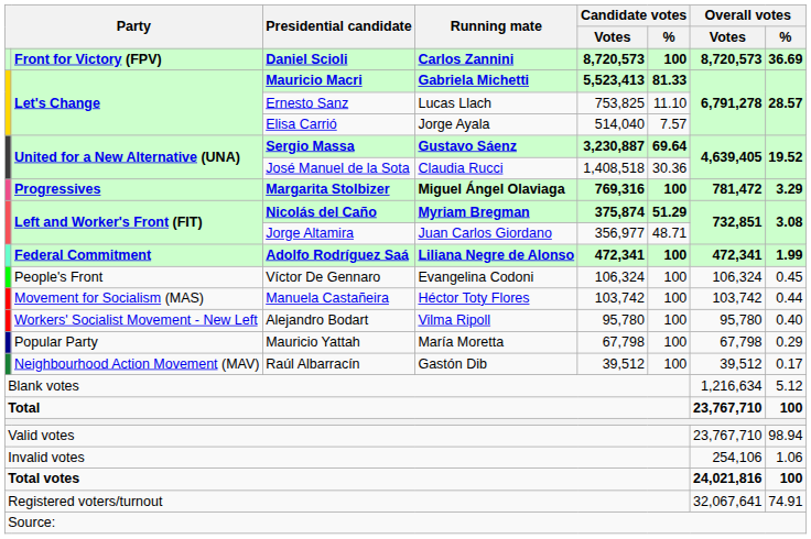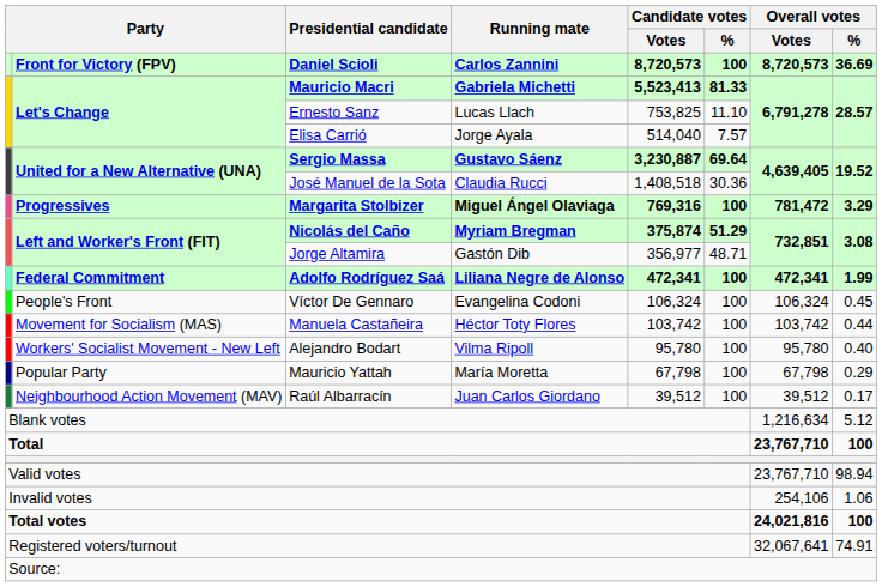 <table class=wikitable style=text-align:right>
 <tr>
 <th colspan=2 rowspan=2>Party</th>
 <th rowspan=2>Presidential candidate</th>
 <th rowspan=2>Running mate</th>
 <th colspan=2>Candidate votes</th>
 <th colspan=2>Overall votes</th>
 </tr>
 <tr>
 <th>Votes</th>
 <th>%</th>
 <th>Votes</th>
 <th>%</th>
 </tr>
 <tr style="font-weight:bold" bgcolor=#cfc>
 <td bgcolor=></td>
 <td align=left><a href='#'>Front for Victory</a> (FPV)</td>
 <td align=left><a href='#'>Daniel Scioli</a></td>
 <td align=left><a href='#'>Carlos Zannini</a></td>
 <td>8,720,573</td>
 <td>100</td>
 <td>8,720,573</td>
 <td>36.69</td>
 </tr>
 <tr style="font-weight:bold" bgcolor=#cfc>
 <td rowspan=3 bgcolor=gold></td>
 <td rowspan=3 align=left><a href='#'>Let's Change</a></td>
 <td align=left><a href='#'>Mauricio Macri</a></td>
 <td align=left><a href='#'>Gabriela Michetti</a></td>
 <td>5,523,413</td>
 <td>81.33</td>
 <td rowspan=3>6,791,278</td>
 <td rowspan=3>28.57</td>
 </tr>
 <tr>
 <td align=left><a href='#'>Ernesto Sanz</a></td>
 <td align=left>Lucas Llach</td>
 <td>753,825</td>
 <td>11.10</td>
 </tr>
 <tr>
 <td align=left><a href='#'>Elisa Carrió</a></td>
 <td align=left>Jorge Ayala</td>
 <td>514,040</td>
 <td>7.57</td>
 </tr>
 <tr style="font-weight:bold" bgcolor=#cfc>
 <td rowspan=2 bgcolor=3C3C3C></td>
 <td rowspan=2 align=left><a href='#'>United for a New Alternative</a> (UNA)</td>
 <td align=left><a href='#'>Sergio Massa</a></td>
 <td align=left><a href='#'>Gustavo Sáenz</a></td>
 <td>3,230,887</td>
 <td>69.64</td>
 <td rowspan=2>4,639,405</td>
 <td rowspan=2>19.52</td>
 </tr>
 <tr>
 <td align=left><a href='#'>José Manuel de la Sota</a></td>
 <td align=left><a href='#'>Claudia Rucci</a></td>
 <td>1,408,518</td>
 <td>30.36</td>
 </tr>
 <tr style="font-weight:bold" bgcolor=#cfc>
 <td bgcolor=EE4D8B></td>
 <td align=left><a href='#'>Progressives</a></td>
 <td align=left><a href='#'>Margarita Stolbizer</a></td>
 <td align=left>Miguel Ángel Olaviaga</td>
 <td>769,316</td>
 <td>100</td>
 <td>781,472</td>
 <td>3.29</td>
 </tr>
 <tr style="font-weight:bold" bgcolor=#cfc>
 <td rowspan=2 bgcolor=#F65058></td>
 <td rowspan=2 align=left><a href='#'>Left and Worker's Front</a> (FIT)</td>
 <td align=left><a href='#'>Nicolás del Caño</a></td>
 <td align=left><a href='#'>Myriam Bregman</a></td>
 <td>375,874</td>
 <td>51.29</td>
 <td rowspan=2>732,851</td>
 <td rowspan=2>3.08</td>
 </tr>
 <tr>
 <td align=left><a href='#'>Jorge Altamira</a></td>
-<td align=left><a href='#'>Juan Carlos Giordano</a></td>
+<td align=left>Gastón Dib</td>
 <td>356,977</td>
 <td>48.71</td>
 </tr>
 <tr style="font-weight:bold" bgcolor=#cfc>
 <td bgcolor=66FFCC></td>
 <td align=left><a href='#'>Federal Commitment</a></td>
 <td align=left><a href='#'>Adolfo Rodríguez Saá</a></td>
 <td align=left><a href='#'>Liliana Negre de Alonso</a></td>
 <td>472,341</td>
 <td>100</td>
 <td>472,341</td>
 <td>1.99</td>
 </tr>
 <tr>
 <td bgcolor=lime></td>
 <td align=left>People's Front</td>
 <td align=left>Víctor De Gennaro</td>
 <td align=left>Evangelina Codoni</td>
 <td>106,324</td>
 <td>100</td>
 <td>106,324</td>
 <td>0.45</td>
 </tr>
 <tr>
 <td bgcolor=red></td>
 <td align=left><a href='#'>Movement for Socialism</a> (MAS)</td>
 <td align=left><a href='#'>Manuela Castañeira</a></td>
 <td align=left><a href='#'>Héctor Toty Flores</a></td>
 <td>103,742</td>
 <td>100</td>
 <td>103,742</td>
 <td>0.44</td>
 </tr>
 <tr>
 <td bgcolor=red></td>
 <td align=left><a href='#'>Workers' Socialist Movement - New Left</a></td>
 <td align=left>Alejandro Bodart</td>
 <td align=left><a href='#'>Vilma Ripoll</a></td>
 <td>95,780</td>
 <td>100</td>
 <td>95,780</td>
 <td>0.40</td>
 </tr>
 <tr>
 <td bgcolor=darkblue></td>
 <td align=left>Popular Party</td>
 <td align=left>Mauricio Yattah</td>
 <td align=left>María Moretta</td>
 <td>67,798</td>
 <td>100</td>
 <td>67,798</td>
 <td>0.29</td>
 </tr>
 <tr>
 <td bgcolor=#187F36></td>
 <td align=left><a href='#'>Neighbourhood Action Movement</a> (MAV)</td>
 <td align=left>Raúl Albarracín</td>
-<td align=left>Gastón Dib</td>
+<td align=left><a href='#'>Juan Carlos Giordano</a></td>
 <td>39,512</td>
 <td>100</td>
 <td>39,512</td>
 <td>0.17</td>
 </tr>
 <tr>
 <td colspan=6 align=left>Blank votes</td>
 <td>1,216,634</td>
 <td>5.12</td>
 </tr>
 <tr style="font-weight:bold">
 <td colspan=6 align=left>Total</td>
 <td>23,767,710</td>
 <td>100</td>
 </tr>
 <tr>
 <th colspan=8></th>
 </tr>
 <tr>
 <td colspan=6 align=left>Valid votes</td>
 <td>23,767,710</td>
 <td>98.94</td>
 </tr>
 <tr>
 <td colspan=6 align=left>Invalid votes</td>
 <td>254,106</td>
 <td>1.06</td>
 </tr>
 <tr style="font-weight:bold">
 <td colspan=6 align=left>Total votes</td>
 <td>24,021,816</td>
 <td>100</td>
 </tr>
 <tr>
 <td colspan=6 align=left>Registered voters/turnout</td>
 <td>32,067,641</td>
 <td>74.91</td>
 </tr>
 <tr>
 <td colspan=8 style="text-align:left;">Source:</td>
 </tr>
 </table>
